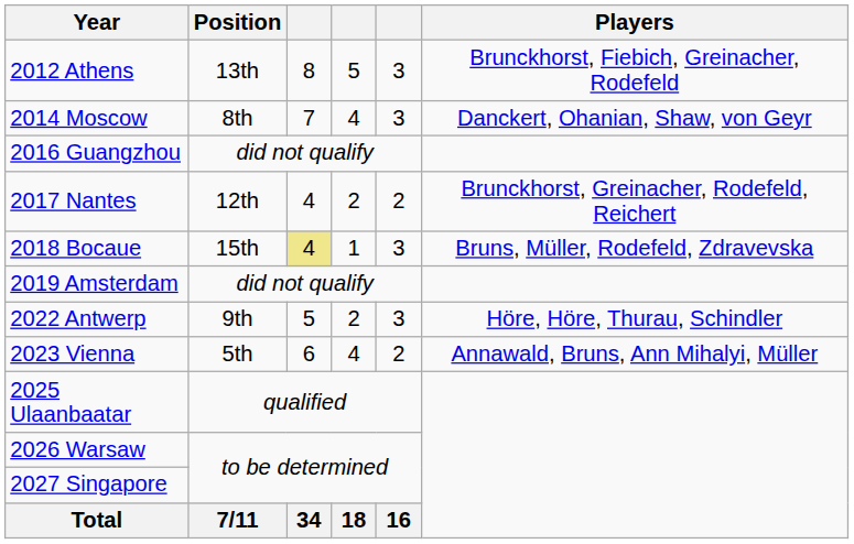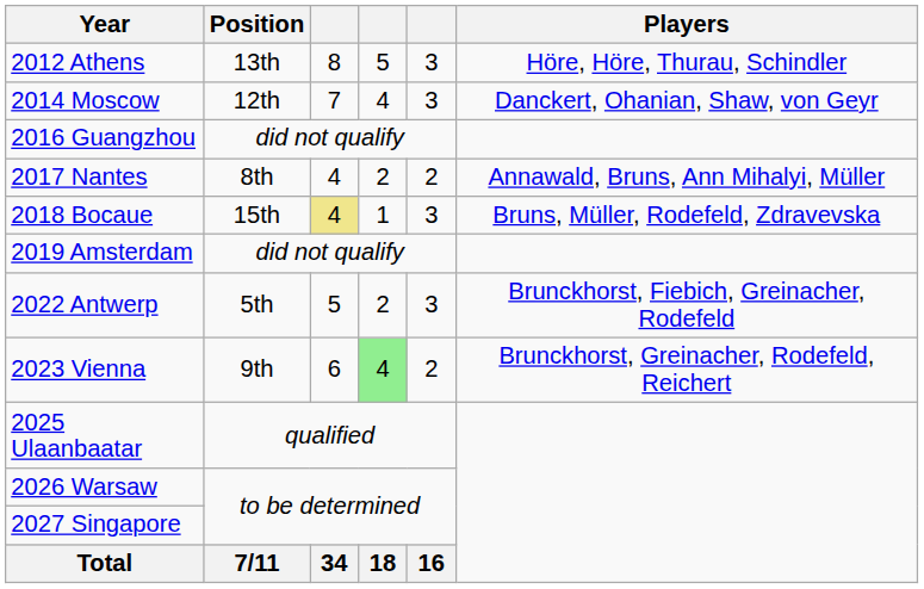 <table class="wikitable" style="text-align: center;">
 <tr>
 <th>Year</th>
 <th>Position</th>
 <th width=25px></th>
 <th width=25px></th>
 <th width=25px></th>
 <th>Players</th>
 </tr>
 <tr>
 <td style="text-align:left;"> <a href='#'>2012 Athens</a></td>
 <td>13th</td>
 <td>8</td>
 <td>5</td>
 <td>3</td>
-<td><a href='#'>Brunckhorst</a>, <a href='#'>Fiebich</a>, <a href='#'>Greinacher</a>, <a href='#'>Rodefeld</a></td>
+<td><a href='#'>Höre</a>, <a href='#'>Höre</a>, <a href='#'>Thurau</a>, <a href='#'>Schindler</a></td>
 </tr>
 <tr>
 <td style="text-align:left;"> <a href='#'>2014 Moscow</a></td>
-<td>8th</td>
+<td>12th</td>
 <td>7</td>
 <td>4</td>
 <td>3</td>
 <td><a href='#'>Danckert</a>, <a href='#'>Ohanian</a>, <a href='#'> Shaw</a>, <a href='#'> von Geyr</a></td>
 </tr>
 <tr>
 <td style="text-align:left;"> <a href='#'>2016 Guangzhou</a></td>
 <td colspan=4><em>did not qualify</em></td>
 </tr>
 <tr>
 <td style="text-align:left;"> <a href='#'>2017 Nantes</a></td>
-<td>12th</td>
+<td>8th</td>
 <td>4</td>
 <td>2</td>
 <td>2</td>
-<td><a href='#'>Brunckhorst</a>, <a href='#'>Greinacher</a>, <a href='#'>Rodefeld</a>, <a href='#'>Reichert</a></td>
+<td><a href='#'>Annawald</a>, <a href='#'>Bruns</a>, <a href='#'>Ann Mihalyi</a>, <a href='#'>Müller</a></td>
 </tr>
 <tr>
 <td style="text-align:left;"> <a href='#'>2018 Bocaue</a></td>
 <td>15th</td>
 <td style="background: khaki;">4</td>
 <td>1</td>
 <td>3</td>
 <td><a href='#'>Bruns</a>, <a href='#'>Müller</a>, <a href='#'>Rodefeld</a>, <a href='#'>Zdravevska</a></td>
 </tr>
 <tr>
 <td style="text-align:left;"> <a href='#'>2019 Amsterdam</a></td>
 <td colspan=4><em>did not qualify</em></td>
 </tr>
 <tr>
 <td style="text-align:left;"> <a href='#'>2022 Antwerp</a></td>
-<td>9th</td>
+<td>5th</td>
 <td>5</td>
 <td>2</td>
 <td>3</td>
-<td><a href='#'>Höre</a>, <a href='#'>Höre</a>, <a href='#'>Thurau</a>, <a href='#'>Schindler</a></td>
+<td><a href='#'>Brunckhorst</a>, <a href='#'>Fiebich</a>, <a href='#'>Greinacher</a>, <a href='#'>Rodefeld</a></td>
 </tr>
 <tr>
 <td style="text-align:left;"> <a href='#'>2023 Vienna</a></td>
-<td>5th</td>
+<td>9th</td>
 <td>6</td>
-<td>4</td>
+<td style="background: lightgreen;">4</td>
 <td>2</td>
-<td><a href='#'>Annawald</a>, <a href='#'>Bruns</a>, <a href='#'>Ann Mihalyi</a>, <a href='#'>Müller</a></td>
+<td><a href='#'>Brunckhorst</a>, <a href='#'>Greinacher</a>, <a href='#'>Rodefeld</a>, <a href='#'>Reichert</a></td>
 </tr>
 <tr>
 <td style="text-align:left;"> <a href='#'>2025 Ulaanbaatar</a></td>
 <td colspan=4><em>qualified</em></td>
 </tr>
 <tr>
 <td style="text-align:left;"> <a href='#'>2026 Warsaw</a></td>
 <td colspan=4 rowspan=2><em>to be determined</em></td>
 </tr>
 <tr>
 <td style="text-align:left;"> <a href='#'>2027 Singapore</a></td>
 </tr>
 <tr>
 <th>Total</th>
 <th>7/11</th>
 <th>34</th>
 <th>18</th>
 <th>16</th>
 </tr>
 </table>
